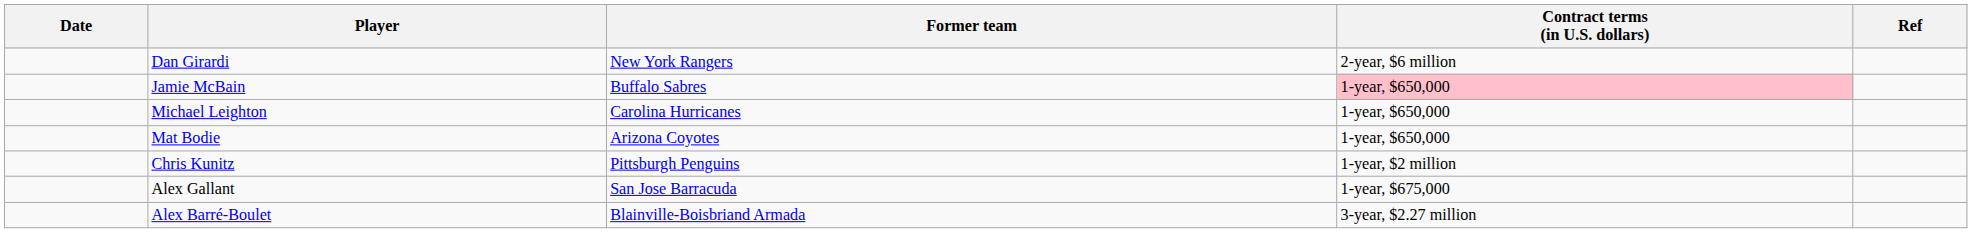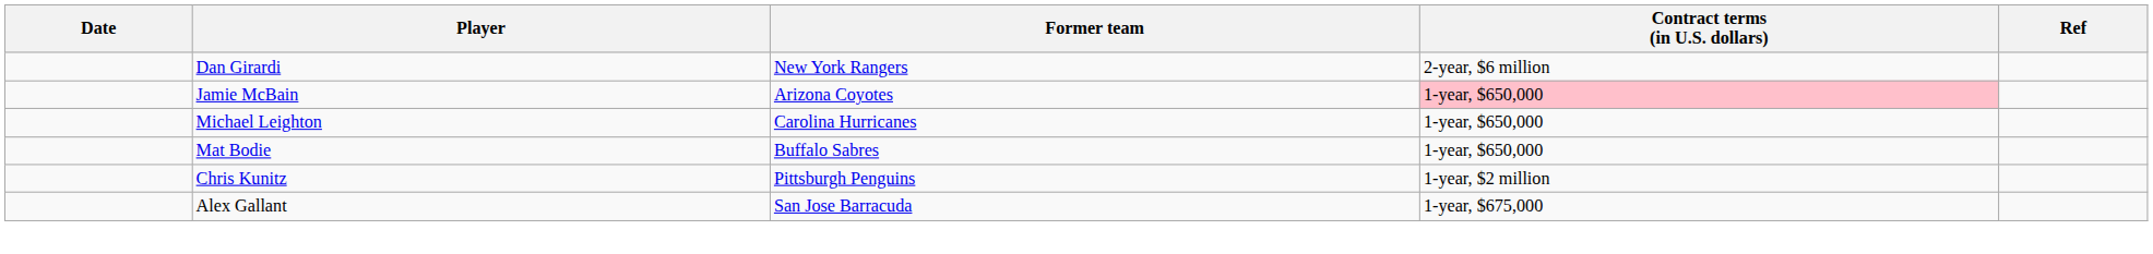 <table class="wikitable" width=98%>
 <tr style="background:#ddd; text-align:center;">
 <th>Date</th>
 <th>Player</th>
 <th>Former team</th>
 <th>Contract terms<br>(in U.S. dollars)</th>
 <th>Ref</th>
 </tr>
 <tr>
 <td></td>
 <td><a href='#'>Dan Girardi</a></td>
 <td><a href='#'>New York Rangers</a></td>
 <td>2-year, $6 million</td>
 <td></td>
 </tr>
 <tr>
 <td></td>
 <td><a href='#'>Jamie McBain</a></td>
-<td><a href='#'>Buffalo Sabres</a></td>
+<td><a href='#'>Arizona Coyotes</a></td>
 <td style="background: pink;">1-year, $650,000</td>
 <td></td>
 </tr>
 <tr>
 <td></td>
 <td><a href='#'>Michael Leighton</a></td>
 <td><a href='#'>Carolina Hurricanes</a></td>
 <td>1-year, $650,000</td>
 <td></td>
 </tr>
 <tr>
 <td></td>
 <td><a href='#'>Mat Bodie</a></td>
-<td><a href='#'>Arizona Coyotes</a></td>
+<td><a href='#'>Buffalo Sabres</a></td>
 <td>1-year, $650,000</td>
 <td></td>
 </tr>
 <tr>
 <td></td>
 <td><a href='#'>Chris Kunitz</a></td>
 <td><a href='#'>Pittsburgh Penguins</a></td>
 <td>1-year, $2 million</td>
 <td></td>
 </tr>
 <tr>
 <td></td>
 <td>Alex Gallant</td>
 <td><a href='#'>San Jose Barracuda</a></td>
 <td>1-year, $675,000</td>
 <td></td>
 </tr>
-<tr>
-<td></td>
-<td><a href='#'>Alex Barré-Boulet</a></td>
-<td><a href='#'>Blainville-Boisbriand Armada</a></td>
-<td>3-year, $2.27 million</td>
-<td></td>
-</tr>
 </table>
